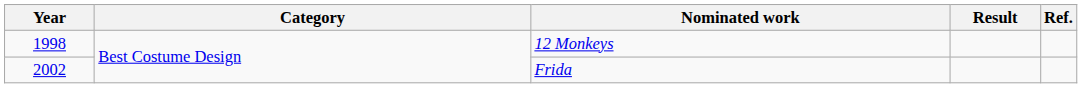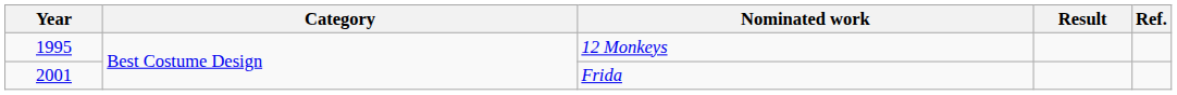 <table class=wikitable>
 <tr>
 <th scope="col" style="width:5em;">Year</th>
 <th scope="col" style="width:26em;">Category</th>
 <th scope="col" style="width:25em;">Nominated work</th>
 <th scope="col" style="width:5em;">Result</th>
 <th>Ref.</th>
 </tr>
 <tr>
-<td style="text-align:center;"><a href='#'>1998</a></td>
+<td style="text-align:center;"><a href='#'>1995</a></td>
 <td rowspan="2"><a href='#'>Best Costume Design</a></td>
 <td><em><a href='#'>12 Monkeys</a></em></td>
 <td></td>
 <td style="text-align:center;"></td>
 </tr>
 <tr>
-<td style="text-align:center;"><a href='#'>2002</a></td>
+<td style="text-align:center;"><a href='#'>2001</a></td>
 <td><em><a href='#'>Frida</a></em></td>
 <td></td>
 <td style="text-align:center;"></td>
 </tr>
 </table>
